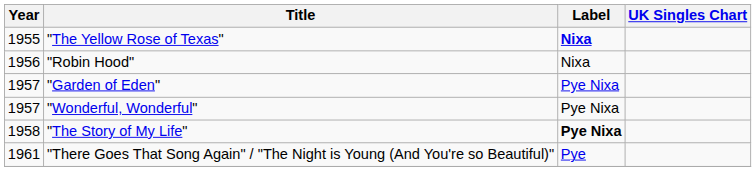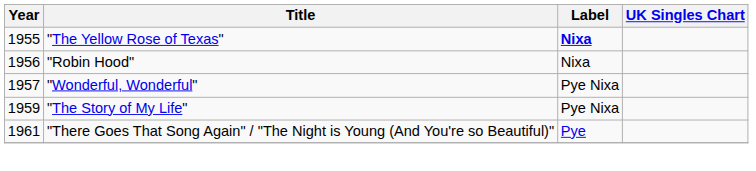 <table class=wikitable>
 <tr>
 <th>Year</th>
 <th>Title</th>
 <th>Label</th>
 <th><a href='#'>UK Singles Chart</a></th>
 </tr>
 <tr>
 <td>1955</td>
 <td>"<a href='#'>The Yellow Rose of Texas</a>"</td>
 <td><strong><a href='#'>Nixa</a></strong></td>
 <td></td>
 </tr>
 <tr>
 <td>1956</td>
 <td>"Robin Hood"</td>
 <td>Nixa</td>
 <td></td>
 </tr>
 <tr>
 <td>1957</td>
-<td>"<a href='#'>Garden of Eden</a>"</td>
-<td><a href='#'>Pye Nixa</a></td>
-<td></td>
-</tr>
-<tr>
-<td>1957</td>
 <td>"<a href='#'>Wonderful, Wonderful</a>"</td>
 <td>Pye Nixa</td>
 <td></td>
 </tr>
 <tr>
-<td>1958</td>
+<td>1959</td>
 <td>"<a href='#'>The Story of My Life</a>"</td>
-<td><strong>Pye Nixa</strong></td>
+<td>Pye Nixa</td>
 <td></td>
 </tr>
 <tr>
 <td>1961</td>
 <td>"There Goes That Song Again" / "The Night is Young (And You're so Beautiful)"</td>
 <td><a href='#'>Pye</a></td>
 <td></td>
 </tr>
 <tr>
 </tr>
 </table>
